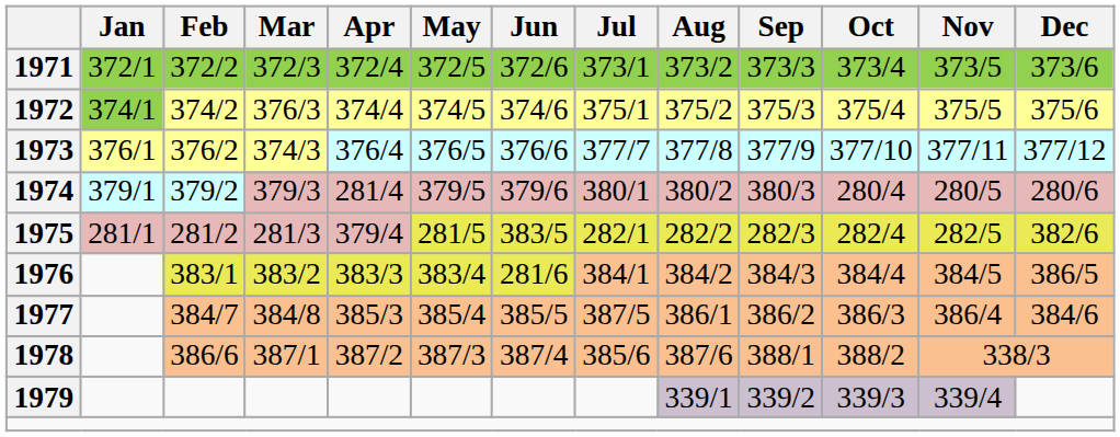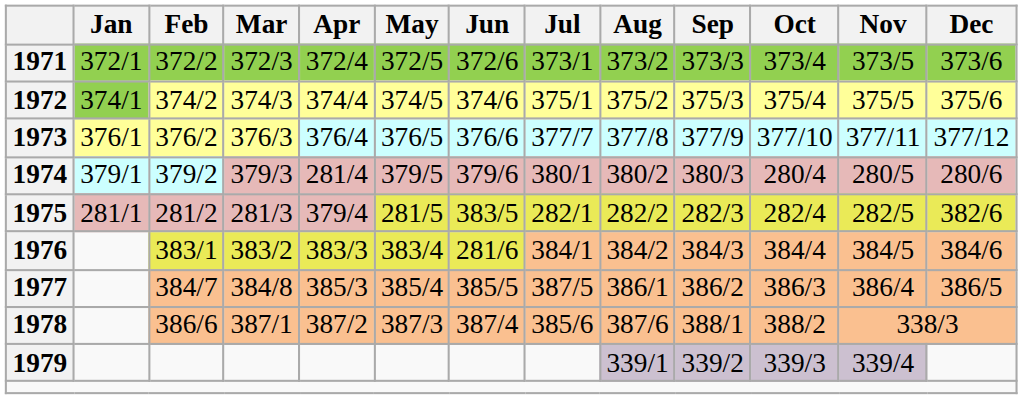 <table class="wikitable mw-collapsible collapsible" style="max-width:400px; font-size: 10pt; line-height: 9pt; margin-left: 2em; text-align: center; float: right">
 <tr>
 <th></th>
 <th>Jan</th>
 <th>Feb</th>
 <th>Mar</th>
 <th>Apr</th>
 <th>May</th>
 <th>Jun</th>
 <th>Jul</th>
 <th>Aug</th>
 <th>Sep</th>
 <th>Oct</th>
 <th>Nov</th>
 <th>Dec</th>
 </tr>
 <tr>
 <th>1971</th>
 <td bgcolor="#92d050">372/1</td>
 <td bgcolor="#92d050">372/2</td>
 <td bgcolor="#92d050">372/3</td>
 <td bgcolor="#92d050">372/4</td>
 <td bgcolor="#92d050">372/5</td>
 <td bgcolor="#92d050">372/6</td>
 <td bgcolor="#92d050">373/1</td>
 <td bgcolor="#92d050">373/2</td>
 <td bgcolor="#92d050">373/3</td>
 <td bgcolor="#92d050">373/4</td>
 <td bgcolor="#92d050">373/5</td>
 <td bgcolor="#92d050">373/6</td>
 </tr>
 <tr>
 <th>1972</th>
 <td bgcolor="#92d050">374/1</td>
 <td bgcolor="#ffff99">374/2</td>
-<td bgcolor="#ffff99">376/3</td>
+<td bgcolor="#ffff99">374/3</td>
 <td bgcolor="#ffff99">374/4</td>
 <td bgcolor="#ffff99">374/5</td>
 <td bgcolor="#ffff99">374/6</td>
 <td bgcolor="#ffff99">375/1</td>
 <td bgcolor="#ffff99">375/2</td>
 <td bgcolor="#ffff99">375/3</td>
 <td bgcolor="#ffff99">375/4</td>
 <td bgcolor="#ffff99">375/5</td>
 <td bgcolor="#ffff99">375/6</td>
 </tr>
 <tr>
 <th>1973</th>
 <td bgcolor="#ffff99">376/1</td>
 <td bgcolor="#ffff99">376/2</td>
-<td bgcolor="#ffff99">374/3</td>
+<td bgcolor="#ffff99">376/3</td>
 <td bgcolor="#ccffff">376/4</td>
 <td bgcolor="#ccffff">376/5</td>
 <td bgcolor="#ccffff">376/6</td>
 <td bgcolor="#ccffff">377/7</td>
 <td bgcolor="#ccffff">377/8</td>
 <td bgcolor="#ccffff">377/9</td>
 <td bgcolor="#ccffff">377/10</td>
 <td bgcolor="#ccffff">377/11</td>
 <td bgcolor="#ccffff">377/12</td>
 </tr>
 <tr>
 <th>1974</th>
 <td bgcolor="#ccffff">379/1</td>
 <td bgcolor="#ccffff">379/2</td>
 <td bgcolor="#e6b9b8">379/3</td>
 <td bgcolor="#e6b9b8">281/4</td>
 <td bgcolor="#e6b9b8">379/5</td>
 <td bgcolor="#e6b9b8">379/6</td>
 <td bgcolor="#e6b9b8">380/1</td>
 <td bgcolor="#e6b9b8">380/2</td>
 <td bgcolor="#e6b9b8">380/3</td>
 <td bgcolor="#e6b9b8">280/4</td>
 <td bgcolor="#e6b9b8">280/5</td>
 <td bgcolor="#e6b9b8">280/6</td>
 </tr>
 <tr>
 <th>1975</th>
 <td bgcolor="#e6b9b8">281/1</td>
 <td bgcolor="#e6b9b8">281/2</td>
 <td bgcolor="#e6b9b8">281/3</td>
 <td bgcolor="#e6b9b8">379/4</td>
 <td bgcolor="#eaea57">281/5</td>
 <td bgcolor="#eaea57">383/5</td>
 <td bgcolor="#eaea57">282/1</td>
 <td bgcolor="#eaea57">282/2</td>
 <td bgcolor="#eaea57">282/3</td>
 <td bgcolor="#eaea57">282/4</td>
 <td bgcolor="#eaea57">282/5</td>
 <td bgcolor="#eaea57">382/6</td>
 </tr>
 <tr>
 <th>1976</th>
 <td></td>
 <td bgcolor="#eaea57">383/1</td>
 <td bgcolor="#eaea57">383/2</td>
 <td bgcolor="#eaea57">383/3</td>
 <td bgcolor="#eaea57">383/4</td>
 <td bgcolor="#eaea57">281/6</td>
 <td bgcolor="#fac090">384/1</td>
 <td bgcolor="#fac090">384/2</td>
 <td bgcolor="#fac090">384/3</td>
 <td bgcolor="#fac090">384/4</td>
 <td bgcolor="#fac090">384/5</td>
-<td bgcolor="#fac090">386/5</td>
+<td bgcolor="#fac090">384/6</td>
 </tr>
 <tr>
 <th>1977</th>
 <td></td>
 <td bgcolor="#fac090">384/7</td>
 <td bgcolor="#fac090">384/8</td>
 <td bgcolor="#fac090">385/3</td>
 <td bgcolor="#fac090">385/4</td>
 <td bgcolor="#fac090">385/5</td>
 <td bgcolor="#fac090">387/5</td>
 <td bgcolor="#fac090">386/1</td>
 <td bgcolor="#fac090">386/2</td>
 <td bgcolor="#fac090">386/3</td>
 <td bgcolor="#fac090">386/4</td>
-<td bgcolor="#fac090">384/6</td>
+<td bgcolor="#fac090">386/5</td>
 </tr>
 <tr>
 <th>1978</th>
 <td></td>
 <td bgcolor="#fac090">386/6</td>
 <td bgcolor="#fac090">387/1</td>
 <td bgcolor="#fac090">387/2</td>
 <td bgcolor="#fac090">387/3</td>
 <td bgcolor="#fac090">387/4</td>
 <td bgcolor="#fac090">385/6</td>
 <td bgcolor="#fac090">387/6</td>
 <td bgcolor="#fac090">388/1</td>
 <td bgcolor="#fac090">388/2</td>
 <td colspan="2" bgcolor="#fac090">338/3</td>
 </tr>
 <tr>
 <th>1979</th>
 <td></td>
 <td></td>
 <td></td>
 <td></td>
 <td></td>
 <td></td>
 <td></td>
 <td bgcolor="#ccc0d0">339/1</td>
 <td bgcolor="#ccc0d0">339/2</td>
 <td bgcolor="#ccc0d0">339/3</td>
 <td bgcolor="#ccc0d0">339/4</td>
 <td></td>
 </tr>
 <tr>
 <td colspan="13" style="font-size: 9pt; text-align:left; line-height: 10pt;">      </td>
 </tr>
 </table>
